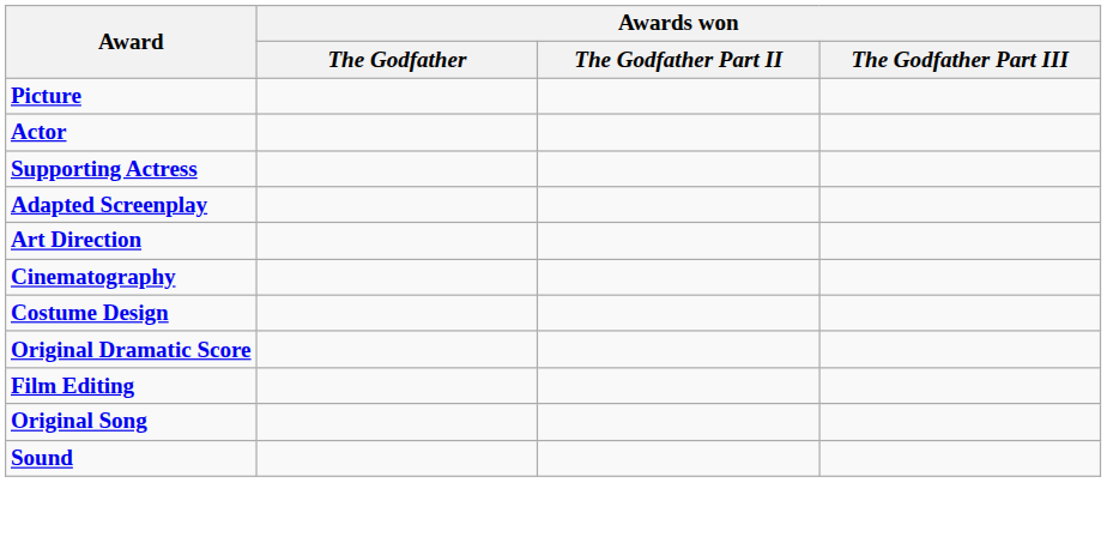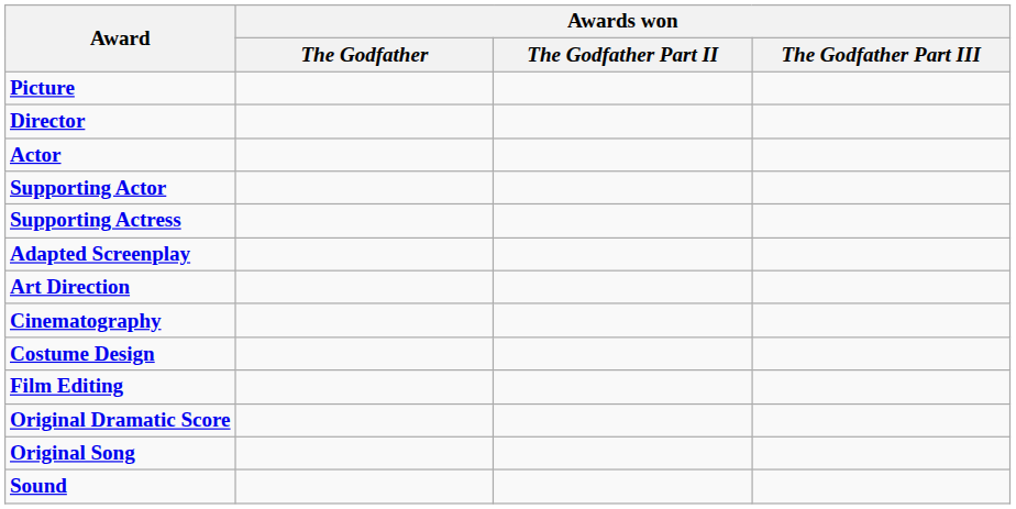 <table class="wikitable" style="margin:left;">
 <tr>
 <th rowspan="2">Award</th>
 <th colspan="3">Awards won</th>
 </tr>
 <tr>
 <th style="width:190px;"><em>The Godfather</em></th>
 <th style="width:190px;"><em>The Godfather Part II</em></th>
 <th style="width:190px;"><em>The Godfather Part III</em></th>
 </tr>
 <tr>
 <td><strong><a href='#'>Picture</a></strong></td>
 <td></td>
 <td></td>
 <td></td>
 </tr>
 <tr>
+<td><strong><a href='#'>Director</a></strong></td>
+<td></td>
+<td></td>
+<td></td>
+</tr>
+<tr>
 <td><strong><a href='#'>Actor</a></strong></td>
+<td></td>
+<td></td>
+<td></td>
+</tr>
+<tr>
+<td><strong><a href='#'>Supporting Actor</a></strong></td>
 <td></td>
 <td></td>
 <td></td>
 </tr>
 <tr>
 <td><strong><a href='#'>Supporting Actress</a></strong></td>
 <td></td>
 <td></td>
 <td></td>
 </tr>
 <tr>
 <td><strong><a href='#'>Adapted Screenplay</a></strong></td>
 <td></td>
 <td></td>
 <td></td>
 </tr>
 <tr>
 <td><strong><a href='#'>Art Direction</a></strong></td>
 <td></td>
 <td></td>
 <td></td>
 </tr>
 <tr>
 <td><strong><a href='#'>Cinematography</a></strong></td>
 <td></td>
 <td></td>
 <td></td>
 </tr>
 <tr>
 <td><strong><a href='#'>Costume Design</a></strong></td>
 <td></td>
 <td></td>
 <td></td>
 </tr>
 <tr>
-<td><strong><a href='#'>Original Dramatic Score</a></strong></td>
+<td><strong><a href='#'>Film Editing</a></strong></td>
 <td></td>
 <td></td>
 <td></td>
 </tr>
 <tr>
-<td><strong><a href='#'>Film Editing</a></strong></td>
+<td><strong><a href='#'>Original Dramatic Score</a></strong></td>
 <td></td>
 <td></td>
 <td></td>
 </tr>
 <tr>
 <td><strong><a href='#'>Original Song</a></strong></td>
 <td></td>
 <td></td>
 <td></td>
 </tr>
 <tr>
 <td><strong><a href='#'>Sound</a></strong></td>
 <td></td>
 <td></td>
 <td></td>
 </tr>
 </table>
